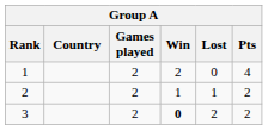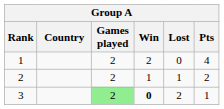 <table class="wikitable" style= "text-align: center; Width:50%">
 <tr>
 <th colspan= 6>Group A</th>
 </tr>
 <tr>
 <th width=2%>Rank</th>
 <th width=10%>Country</th>
 <th width=5%>Games <br> played</th>
 <th width=5%>Win</th>
 <th width=5%>Lost</th>
 <th width=5%>Pts</th>
 </tr>
 <tr>
 <td>1</td>
 <td style= "text-align: left"></td>
 <td>2</td>
 <td>2</td>
 <td>0</td>
 <td>4</td>
 </tr>
 <tr>
 <td>2</td>
 <td style= "text-align: left"></td>
 <td>2</td>
 <td>1</td>
 <td>1</td>
 <td>2</td>
 </tr>
 <tr>
 <td>3</td>
 <td style= "text-align: left"></td>
-<td>2</td>
+<td style="background: lightgreen;">2</td>
 <td><strong>0</strong></td>
 <td>2</td>
-<td>2</td>
+<td>1</td>
 </tr>
 </table>
